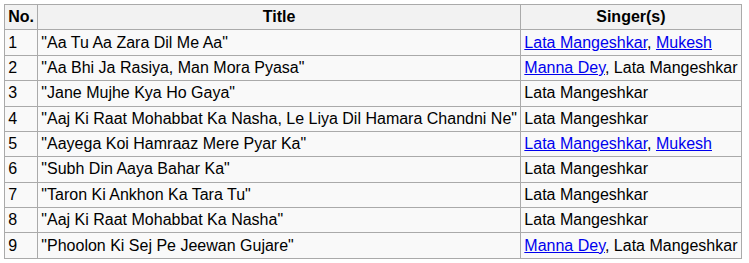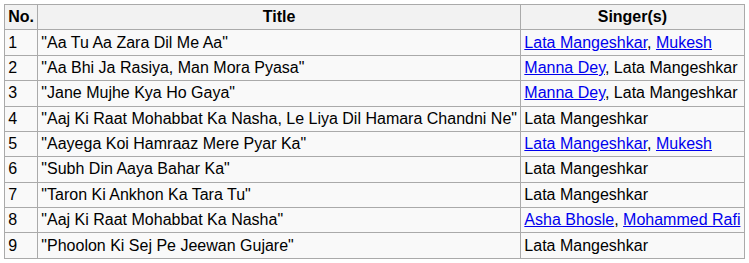 <table class="wikitable">
 <tr>
 <th>No.</th>
 <th>Title</th>
 <th>Singer(s)</th>
 </tr>
 <tr>
 <td>1</td>
 <td>"Aa Tu Aa Zara Dil Me Aa"</td>
 <td><a href='#'>Lata Mangeshkar</a>, <a href='#'>Mukesh</a></td>
 </tr>
 <tr>
 <td>2</td>
 <td>"Aa Bhi Ja Rasiya, Man Mora Pyasa"</td>
 <td><a href='#'>Manna Dey</a>, Lata Mangeshkar</td>
 </tr>
 <tr>
 <td>3</td>
 <td>"Jane Mujhe Kya Ho Gaya"</td>
-<td>Lata Mangeshkar</td>
+<td><a href='#'>Manna Dey</a>, Lata Mangeshkar</td>
 </tr>
 <tr>
 <td>4</td>
 <td>"Aaj Ki Raat Mohabbat Ka Nasha, Le Liya Dil Hamara Chandni Ne"</td>
 <td>Lata Mangeshkar</td>
 </tr>
 <tr>
 <td>5</td>
 <td>"Aayega Koi Hamraaz Mere Pyar Ka"</td>
 <td><a href='#'>Lata Mangeshkar</a>, <a href='#'>Mukesh</a></td>
 </tr>
 <tr>
 <td>6</td>
 <td>"Subh Din Aaya Bahar Ka"</td>
 <td>Lata Mangeshkar</td>
 </tr>
 <tr>
 <td>7</td>
 <td>"Taron Ki Ankhon Ka Tara Tu"</td>
 <td>Lata Mangeshkar</td>
 </tr>
 <tr>
 <td>8</td>
 <td>"Aaj Ki Raat Mohabbat Ka Nasha"</td>
-<td>Lata Mangeshkar</td>
+<td><a href='#'>Asha Bhosle</a>, <a href='#'>Mohammed Rafi</a></td>
 </tr>
 <tr>
 <td>9</td>
 <td>"Phoolon Ki Sej Pe Jeewan Gujare"</td>
-<td><a href='#'>Manna Dey</a>, Lata Mangeshkar</td>
+<td>Lata Mangeshkar</td>
 </tr>
 <tr>
 </tr>
 </table>
